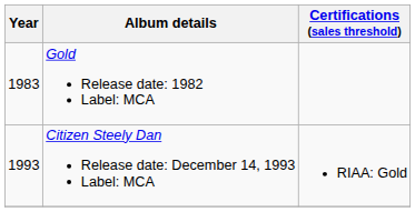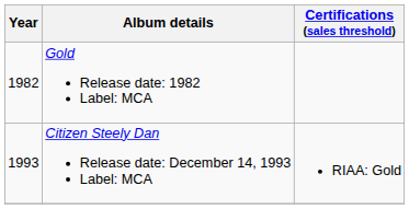 <table class="wikitable" style="text-align:center;">
 <tr>
 <th rowspan="1">Year</th>
 <th rowspan="1">Album details</th>
 <th rowspan="1"><a href='#'>Certifications</a><br><small>(<a href='#'>sales threshold</a>)</small></th>
 </tr>
 <tr>
-<td rowspan=1>1983</td>
+<td rowspan=1>1982</td>
 <td style="text-align:left;"><em><a href='#'>Gold</a></em><br><ul><li>Release date: 1982</li><li>Label: MCA</li></ul></td>
 <td style="text-align:left;"></td>
 </tr>
 <tr>
 <td rowspan=1>1993</td>
 <td style="text-align:left;"><em><a href='#'>Citizen Steely Dan</a></em><br><ul><li>Release date: December 14, 1993</li><li>Label: MCA</li></ul></td>
 <td style="text-align:left;"><br><ul><li>RIAA: Gold</li></ul></td>
 </tr>
 <tr>
 </tr>
 </table>
